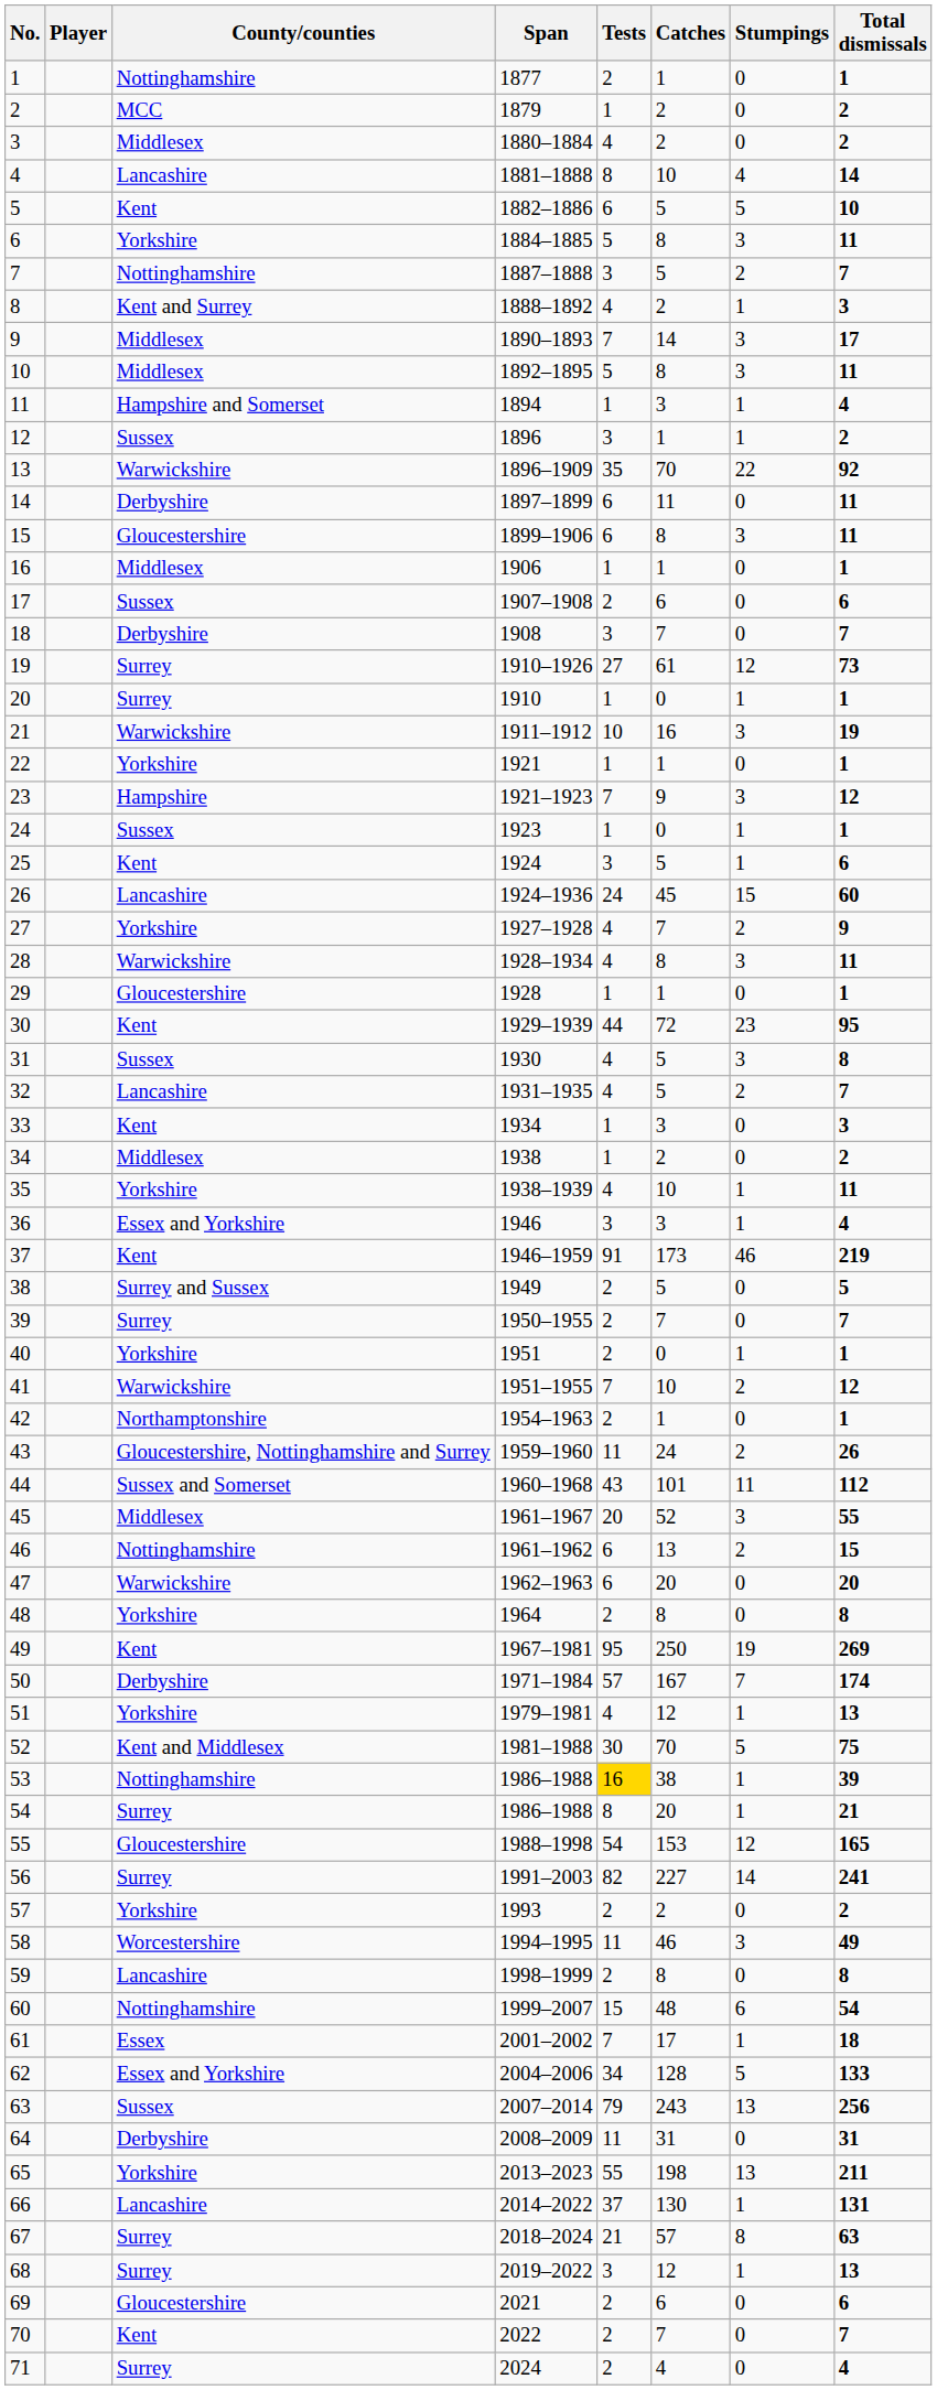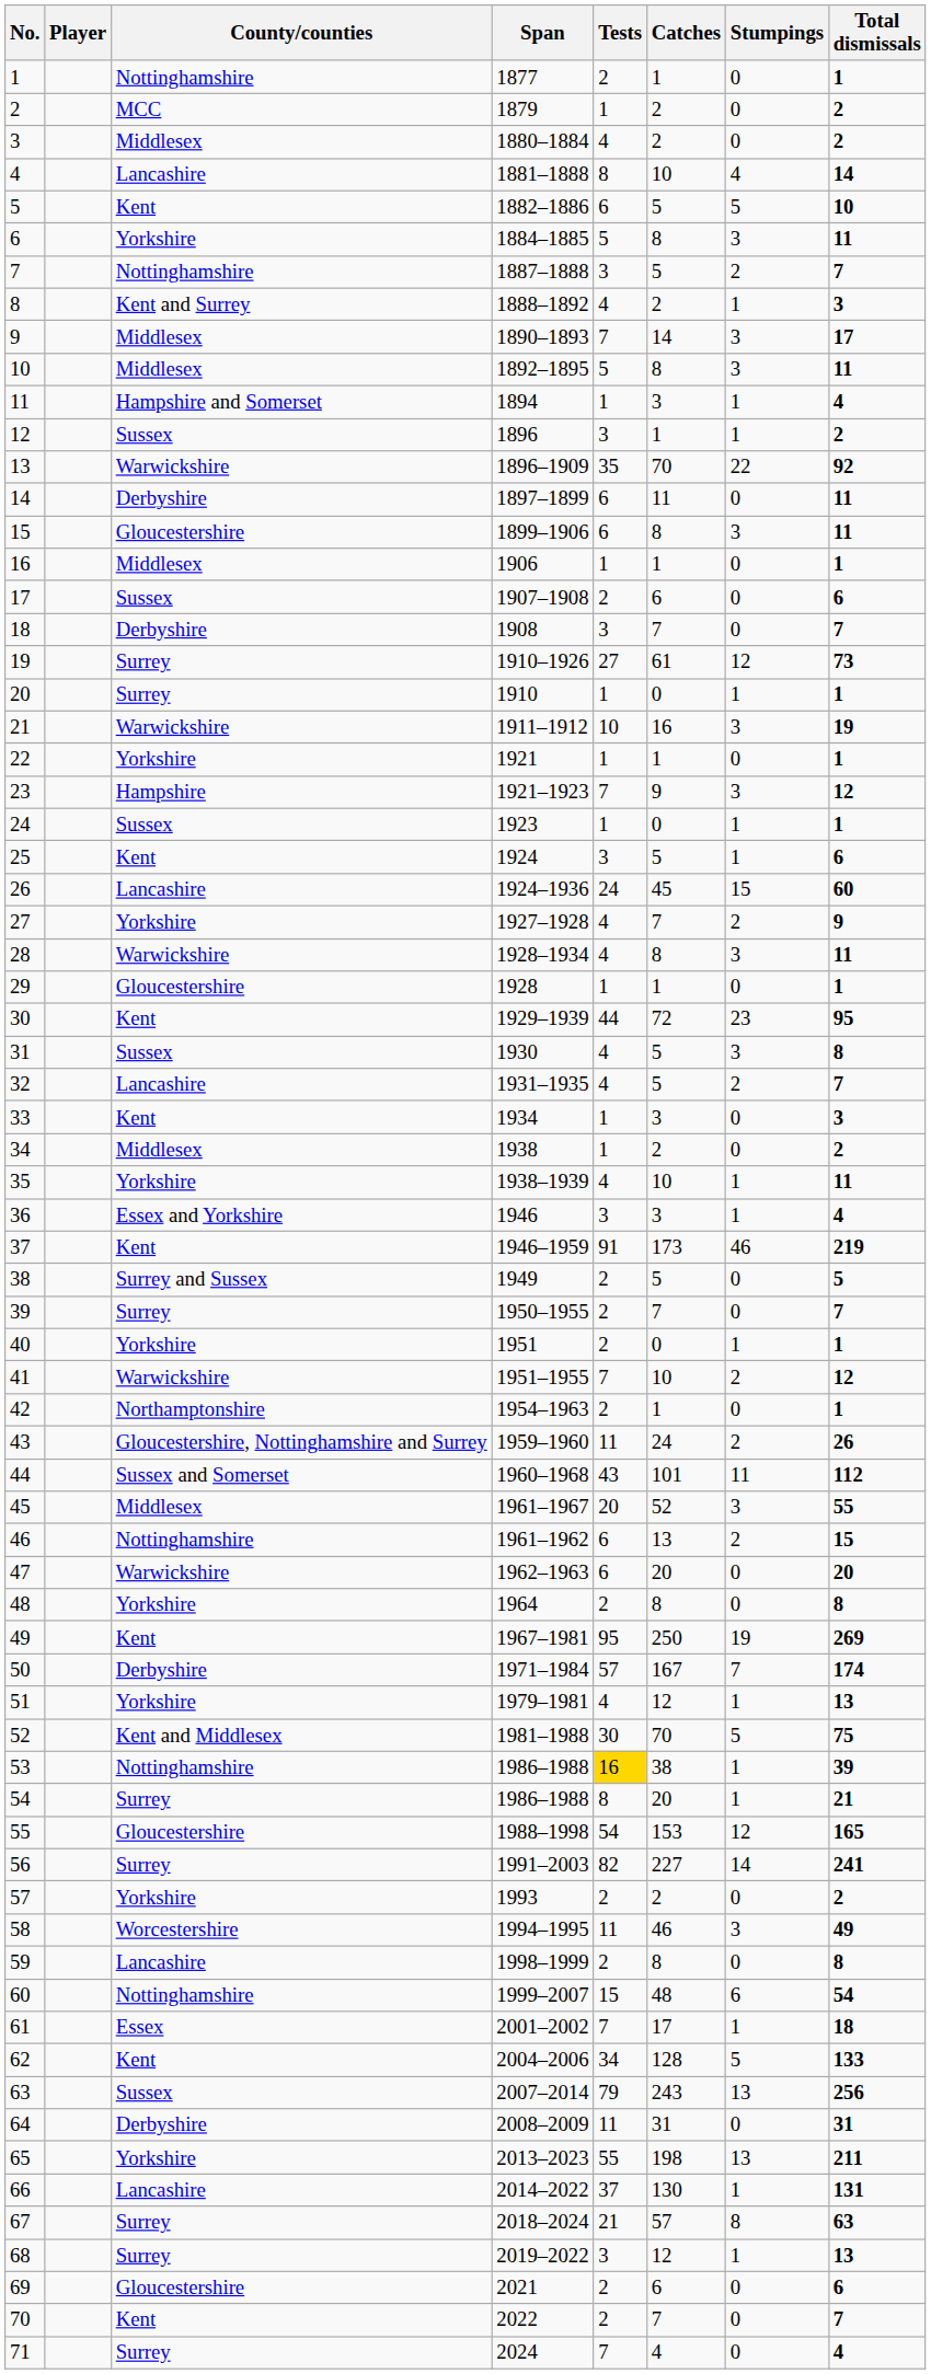 <table class="wikitable sortable">
 <tr>
 <th>No.</th>
 <th>Player</th>
 <th>County/counties</th>
 <th>Span</th>
 <th>Tests</th>
 <th>Catches</th>
 <th>Stumpings</th>
 <th>Total<br>dismissals</th>
 </tr>
 <tr>
 <td>1</td>
 <td></td>
 <td><a href='#'>Nottinghamshire</a></td>
 <td>1877</td>
 <td>2</td>
 <td>1</td>
 <td>0</td>
 <td><strong>1</strong></td>
 </tr>
 <tr>
 <td>2</td>
 <td></td>
 <td><a href='#'>MCC</a></td>
 <td>1879</td>
 <td>1</td>
 <td>2</td>
 <td>0</td>
 <td><strong>2</strong></td>
 </tr>
 <tr>
 <td>3</td>
 <td></td>
 <td><a href='#'>Middlesex</a></td>
 <td>1880–1884</td>
 <td>4</td>
 <td>2</td>
 <td>0</td>
 <td><strong>2</strong></td>
 </tr>
 <tr>
 <td>4</td>
 <td></td>
 <td><a href='#'>Lancashire</a></td>
 <td>1881–1888</td>
 <td>8</td>
 <td>10</td>
 <td>4</td>
 <td><strong>14</strong></td>
 </tr>
 <tr>
 <td>5</td>
 <td></td>
 <td><a href='#'>Kent</a></td>
 <td>1882–1886</td>
 <td>6</td>
 <td>5</td>
 <td>5</td>
 <td><strong>10</strong></td>
 </tr>
 <tr>
 <td>6</td>
 <td></td>
 <td><a href='#'>Yorkshire</a></td>
 <td>1884–1885</td>
 <td>5</td>
 <td>8</td>
 <td>3</td>
 <td><strong>11</strong></td>
 </tr>
 <tr>
 <td>7</td>
 <td></td>
 <td><a href='#'>Nottinghamshire</a></td>
 <td>1887–1888</td>
 <td>3</td>
 <td>5</td>
 <td>2</td>
 <td><strong>7</strong></td>
 </tr>
 <tr>
 <td>8</td>
 <td></td>
 <td><a href='#'>Kent</a> and <a href='#'>Surrey</a></td>
 <td>1888–1892</td>
 <td>4</td>
 <td>2</td>
 <td>1</td>
 <td><strong>3</strong></td>
 </tr>
 <tr>
 <td>9</td>
 <td></td>
 <td><a href='#'>Middlesex</a></td>
 <td>1890–1893</td>
 <td>7</td>
 <td>14</td>
 <td>3</td>
 <td><strong>17</strong></td>
 </tr>
 <tr>
 <td>10</td>
 <td></td>
 <td><a href='#'>Middlesex</a></td>
 <td>1892–1895</td>
 <td>5</td>
 <td>8</td>
 <td>3</td>
 <td><strong>11</strong></td>
 </tr>
 <tr>
 <td>11</td>
 <td></td>
 <td><a href='#'>Hampshire</a> and <a href='#'>Somerset</a></td>
 <td>1894</td>
 <td>1</td>
 <td>3</td>
 <td>1</td>
 <td><strong>4</strong></td>
 </tr>
 <tr>
 <td>12</td>
 <td></td>
 <td><a href='#'>Sussex</a></td>
 <td>1896</td>
 <td>3</td>
 <td>1</td>
 <td>1</td>
 <td><strong>2</strong></td>
 </tr>
 <tr>
 <td>13</td>
 <td></td>
 <td><a href='#'>Warwickshire</a></td>
 <td>1896–1909</td>
 <td>35</td>
 <td>70</td>
 <td>22</td>
 <td><strong>92</strong></td>
 </tr>
 <tr>
 <td>14</td>
 <td></td>
 <td><a href='#'>Derbyshire</a></td>
 <td>1897–1899</td>
 <td>6</td>
 <td>11</td>
 <td>0</td>
 <td><strong>11</strong></td>
 </tr>
 <tr>
 <td>15</td>
 <td></td>
 <td><a href='#'>Gloucestershire</a></td>
 <td>1899–1906</td>
 <td>6</td>
 <td>8</td>
 <td>3</td>
 <td><strong>11</strong></td>
 </tr>
 <tr>
 <td>16</td>
 <td></td>
 <td><a href='#'>Middlesex</a></td>
 <td>1906</td>
 <td>1</td>
 <td>1</td>
 <td>0</td>
 <td><strong>1</strong></td>
 </tr>
 <tr>
 <td>17</td>
 <td></td>
 <td><a href='#'>Sussex</a></td>
 <td>1907–1908</td>
 <td>2</td>
 <td>6</td>
 <td>0</td>
 <td><strong>6</strong></td>
 </tr>
 <tr>
 <td>18</td>
 <td></td>
 <td><a href='#'>Derbyshire</a></td>
 <td>1908</td>
 <td>3</td>
 <td>7</td>
 <td>0</td>
 <td><strong>7</strong></td>
 </tr>
 <tr>
 <td>19</td>
 <td></td>
 <td><a href='#'>Surrey</a></td>
 <td>1910–1926</td>
 <td>27</td>
 <td>61</td>
 <td>12</td>
 <td><strong>73</strong></td>
 </tr>
 <tr>
 <td>20</td>
 <td></td>
 <td><a href='#'>Surrey</a></td>
 <td>1910</td>
 <td>1</td>
 <td>0</td>
 <td>1</td>
 <td><strong>1</strong></td>
 </tr>
 <tr>
 <td>21</td>
 <td></td>
 <td><a href='#'>Warwickshire</a></td>
 <td>1911–1912</td>
 <td>10</td>
 <td>16</td>
 <td>3</td>
 <td><strong>19</strong></td>
 </tr>
 <tr>
 <td>22</td>
 <td></td>
 <td><a href='#'>Yorkshire</a></td>
 <td>1921</td>
 <td>1</td>
 <td>1</td>
 <td>0</td>
 <td><strong>1</strong></td>
 </tr>
 <tr>
 <td>23</td>
 <td></td>
 <td><a href='#'>Hampshire</a></td>
 <td>1921–1923</td>
 <td>7</td>
 <td>9</td>
 <td>3</td>
 <td><strong>12</strong></td>
 </tr>
 <tr>
 <td>24</td>
 <td></td>
 <td><a href='#'>Sussex</a></td>
 <td>1923</td>
 <td>1</td>
 <td>0</td>
 <td>1</td>
 <td><strong>1</strong></td>
 </tr>
 <tr>
 <td>25</td>
 <td></td>
 <td><a href='#'>Kent</a></td>
 <td>1924</td>
 <td>3</td>
 <td>5</td>
 <td>1</td>
 <td><strong>6</strong></td>
 </tr>
 <tr>
 <td>26</td>
 <td></td>
 <td><a href='#'>Lancashire</a></td>
 <td>1924–1936</td>
 <td>24</td>
 <td>45</td>
 <td>15</td>
 <td><strong>60</strong></td>
 </tr>
 <tr>
 <td>27</td>
 <td></td>
 <td><a href='#'>Yorkshire</a></td>
 <td>1927–1928</td>
 <td>4</td>
 <td>7</td>
 <td>2</td>
 <td><strong>9</strong></td>
 </tr>
 <tr>
 <td>28</td>
 <td></td>
 <td><a href='#'>Warwickshire</a></td>
 <td>1928–1934</td>
 <td>4</td>
 <td>8</td>
 <td>3</td>
 <td><strong>11</strong></td>
 </tr>
 <tr>
 <td>29</td>
 <td></td>
 <td><a href='#'>Gloucestershire</a></td>
 <td>1928</td>
 <td>1</td>
 <td>1</td>
 <td>0</td>
 <td><strong>1</strong></td>
 </tr>
 <tr>
 <td>30</td>
 <td></td>
 <td><a href='#'>Kent</a></td>
 <td>1929–1939</td>
 <td>44</td>
 <td>72</td>
 <td>23</td>
 <td><strong>95</strong></td>
 </tr>
 <tr>
 <td>31</td>
 <td></td>
 <td><a href='#'>Sussex</a></td>
 <td>1930</td>
 <td>4</td>
 <td>5</td>
 <td>3</td>
 <td><strong>8</strong></td>
 </tr>
 <tr>
 <td>32</td>
 <td></td>
 <td><a href='#'>Lancashire</a></td>
 <td>1931–1935</td>
 <td>4</td>
 <td>5</td>
 <td>2</td>
 <td><strong>7</strong></td>
 </tr>
 <tr>
 <td>33</td>
 <td></td>
 <td><a href='#'>Kent</a></td>
 <td>1934</td>
 <td>1</td>
 <td>3</td>
 <td>0</td>
 <td><strong>3</strong></td>
 </tr>
 <tr>
 <td>34</td>
 <td></td>
 <td><a href='#'>Middlesex</a></td>
 <td>1938</td>
 <td>1</td>
 <td>2</td>
 <td>0</td>
 <td><strong>2</strong></td>
 </tr>
 <tr>
 <td>35</td>
 <td></td>
 <td><a href='#'>Yorkshire</a></td>
 <td>1938–1939</td>
 <td>4</td>
 <td>10</td>
 <td>1</td>
 <td><strong>11</strong></td>
 </tr>
 <tr>
 <td>36</td>
 <td></td>
 <td><a href='#'>Essex</a> and <a href='#'>Yorkshire</a></td>
 <td>1946</td>
 <td>3</td>
 <td>3</td>
 <td>1</td>
 <td><strong>4</strong></td>
 </tr>
 <tr>
 <td>37</td>
 <td></td>
 <td><a href='#'>Kent</a></td>
 <td>1946–1959</td>
 <td>91</td>
 <td>173</td>
 <td>46</td>
 <td><strong>219</strong></td>
 </tr>
 <tr>
 <td>38</td>
 <td></td>
 <td><a href='#'>Surrey</a> and <a href='#'>Sussex</a></td>
 <td>1949</td>
 <td>2</td>
 <td>5</td>
 <td>0</td>
 <td><strong>5</strong></td>
 </tr>
 <tr>
 <td>39</td>
 <td></td>
 <td><a href='#'>Surrey</a></td>
 <td>1950–1955</td>
 <td>2</td>
 <td>7</td>
 <td>0</td>
 <td><strong>7</strong></td>
 </tr>
 <tr>
 <td>40</td>
 <td></td>
 <td><a href='#'>Yorkshire</a></td>
 <td>1951</td>
 <td>2</td>
 <td>0</td>
 <td>1</td>
 <td><strong>1</strong></td>
 </tr>
 <tr>
 <td>41</td>
 <td></td>
 <td><a href='#'>Warwickshire</a></td>
 <td>1951–1955</td>
 <td>7</td>
 <td>10</td>
 <td>2</td>
 <td><strong>12</strong></td>
 </tr>
 <tr>
 <td>42</td>
 <td></td>
 <td><a href='#'>Northamptonshire</a></td>
 <td>1954–1963</td>
 <td>2</td>
 <td>1</td>
 <td>0</td>
 <td><strong>1</strong></td>
 </tr>
 <tr>
 <td>43</td>
 <td></td>
 <td><a href='#'>Gloucestershire</a>, <a href='#'>Nottinghamshire</a> and <a href='#'>Surrey</a></td>
 <td>1959–1960</td>
 <td>11</td>
 <td>24</td>
 <td>2</td>
 <td><strong>26</strong></td>
 </tr>
 <tr>
 <td>44</td>
 <td></td>
 <td><a href='#'>Sussex</a> and <a href='#'>Somerset</a></td>
 <td>1960–1968</td>
 <td>43</td>
 <td>101</td>
 <td>11</td>
 <td><strong>112</strong></td>
 </tr>
 <tr>
 <td>45</td>
 <td></td>
 <td><a href='#'>Middlesex</a></td>
 <td>1961–1967</td>
 <td>20</td>
 <td>52</td>
 <td>3</td>
 <td><strong>55</strong></td>
 </tr>
 <tr>
 <td>46</td>
 <td></td>
 <td><a href='#'>Nottinghamshire</a></td>
 <td>1961–1962</td>
 <td>6</td>
 <td>13</td>
 <td>2</td>
 <td><strong>15</strong></td>
 </tr>
 <tr>
 <td>47</td>
 <td></td>
 <td><a href='#'>Warwickshire</a></td>
 <td>1962–1963</td>
 <td>6</td>
 <td>20</td>
 <td>0</td>
 <td><strong>20</strong></td>
 </tr>
 <tr>
 <td>48</td>
 <td></td>
 <td><a href='#'>Yorkshire</a></td>
 <td>1964</td>
 <td>2</td>
 <td>8</td>
 <td>0</td>
 <td><strong>8</strong></td>
 </tr>
 <tr>
 <td>49</td>
 <td></td>
 <td><a href='#'>Kent</a></td>
 <td>1967–1981</td>
 <td>95</td>
 <td>250</td>
 <td>19</td>
 <td><strong>269</strong></td>
 </tr>
 <tr>
 <td>50</td>
 <td></td>
 <td><a href='#'>Derbyshire</a></td>
 <td>1971–1984</td>
 <td>57</td>
 <td>167</td>
 <td>7</td>
 <td><strong>174</strong></td>
 </tr>
 <tr>
 <td>51</td>
 <td></td>
 <td><a href='#'>Yorkshire</a></td>
 <td>1979–1981</td>
 <td>4</td>
 <td>12</td>
 <td>1</td>
 <td><strong>13</strong></td>
 </tr>
 <tr>
 <td>52</td>
 <td></td>
 <td><a href='#'>Kent</a> and <a href='#'>Middlesex</a></td>
 <td>1981–1988</td>
 <td>30</td>
 <td>70</td>
 <td>5</td>
 <td><strong>75</strong></td>
 </tr>
 <tr>
 <td>53</td>
 <td></td>
 <td><a href='#'>Nottinghamshire</a></td>
 <td>1986–1988</td>
 <td style="background: gold;">16</td>
 <td>38</td>
 <td>1</td>
 <td><strong>39</strong></td>
 </tr>
 <tr>
 <td>54</td>
 <td></td>
 <td><a href='#'>Surrey</a></td>
 <td>1986–1988</td>
 <td>8</td>
 <td>20</td>
 <td>1</td>
 <td><strong>21</strong></td>
 </tr>
 <tr>
 <td>55</td>
 <td></td>
 <td><a href='#'>Gloucestershire</a></td>
 <td>1988–1998</td>
 <td>54</td>
 <td>153</td>
 <td>12</td>
 <td><strong>165</strong></td>
 </tr>
 <tr>
 <td>56</td>
 <td></td>
 <td><a href='#'>Surrey</a></td>
 <td>1991–2003</td>
 <td>82</td>
 <td>227</td>
 <td>14</td>
 <td><strong>241</strong></td>
 </tr>
 <tr>
 <td>57</td>
 <td></td>
 <td><a href='#'>Yorkshire</a></td>
 <td>1993</td>
 <td>2</td>
 <td>2</td>
 <td>0</td>
 <td><strong>2</strong></td>
 </tr>
 <tr>
 <td>58</td>
 <td></td>
 <td><a href='#'>Worcestershire</a></td>
 <td>1994–1995</td>
 <td>11</td>
 <td>46</td>
 <td>3</td>
 <td><strong>49</strong></td>
 </tr>
 <tr>
 <td>59</td>
 <td></td>
 <td><a href='#'>Lancashire</a></td>
 <td>1998–1999</td>
 <td>2</td>
 <td>8</td>
 <td>0</td>
 <td><strong>8</strong></td>
 </tr>
 <tr>
 <td>60</td>
 <td></td>
 <td><a href='#'>Nottinghamshire</a></td>
 <td>1999–2007</td>
 <td>15</td>
 <td>48</td>
 <td>6</td>
 <td><strong>54</strong></td>
 </tr>
 <tr>
 <td>61</td>
 <td></td>
 <td><a href='#'>Essex</a></td>
 <td>2001–2002</td>
 <td>7</td>
 <td>17</td>
 <td>1</td>
 <td><strong>18</strong></td>
 </tr>
 <tr>
 <td>62</td>
 <td></td>
-<td><a href='#'>Essex</a> and <a href='#'>Yorkshire</a></td>
+<td><a href='#'>Kent</a></td>
 <td>2004–2006</td>
 <td>34</td>
 <td>128</td>
 <td>5</td>
 <td><strong>133</strong></td>
 </tr>
 <tr>
 <td>63</td>
 <td></td>
 <td><a href='#'>Sussex</a></td>
 <td>2007–2014</td>
 <td>79</td>
 <td>243</td>
 <td>13</td>
 <td><strong>256</strong></td>
 </tr>
 <tr>
 <td>64</td>
 <td></td>
 <td><a href='#'>Derbyshire</a></td>
 <td>2008–2009</td>
 <td>11</td>
 <td>31</td>
 <td>0</td>
 <td><strong>31</strong></td>
 </tr>
 <tr>
 <td>65</td>
 <td></td>
 <td><a href='#'>Yorkshire</a></td>
 <td>2013–2023</td>
 <td>55</td>
 <td>198</td>
 <td>13</td>
 <td><strong>211</strong></td>
 </tr>
 <tr>
 <td>66</td>
 <td></td>
 <td><a href='#'>Lancashire</a></td>
 <td>2014–2022</td>
 <td>37</td>
 <td>130</td>
 <td>1</td>
 <td><strong>131</strong></td>
 </tr>
 <tr>
 <td>67</td>
 <td></td>
 <td><a href='#'>Surrey</a></td>
 <td>2018–2024</td>
 <td>21</td>
 <td>57</td>
 <td>8</td>
 <td><strong>63</strong></td>
 </tr>
 <tr>
 <td>68</td>
 <td></td>
 <td><a href='#'>Surrey</a></td>
 <td>2019–2022</td>
 <td>3</td>
 <td>12</td>
 <td>1</td>
 <td><strong>13</strong></td>
 </tr>
 <tr>
 <td>69</td>
 <td></td>
 <td><a href='#'>Gloucestershire</a></td>
 <td>2021</td>
 <td>2</td>
 <td>6</td>
 <td>0</td>
 <td><strong>6</strong></td>
 </tr>
 <tr>
 <td>70</td>
 <td></td>
 <td><a href='#'>Kent</a></td>
 <td>2022</td>
 <td>2</td>
 <td>7</td>
 <td>0</td>
 <td><strong>7</strong></td>
 </tr>
 <tr>
 <td>71</td>
 <td></td>
 <td><a href='#'>Surrey</a></td>
 <td>2024</td>
-<td>2</td>
+<td>7</td>
 <td>4</td>
 <td>0</td>
 <td><strong>4</strong></td>
 </tr>
 </table>
